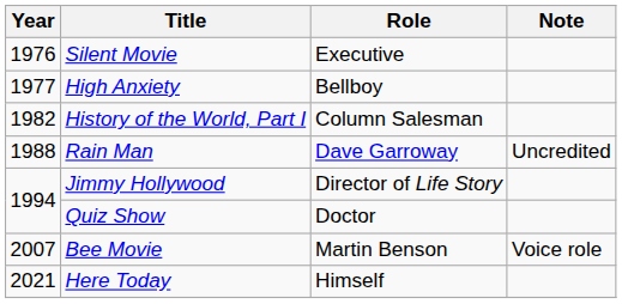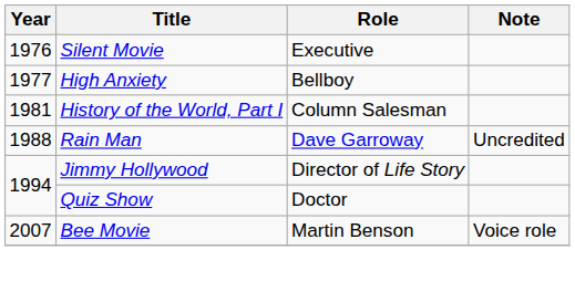 <table class="wikitable plainrowheaders">
 <tr>
 <th>Year</th>
 <th>Title</th>
 <th>Role</th>
 <th>Note</th>
 </tr>
 <tr>
 <td>1976</td>
 <td><em><a href='#'>Silent Movie</a></em></td>
 <td>Executive</td>
 <td></td>
 </tr>
 <tr>
 <td>1977</td>
 <td><em><a href='#'>High Anxiety</a></em></td>
 <td>Bellboy</td>
 <td></td>
 </tr>
 <tr>
-<td>1982</td>
+<td>1981</td>
 <td><em><a href='#'>History of the World, Part I</a></em></td>
 <td>Column Salesman</td>
 <td></td>
 </tr>
 <tr>
 <td>1988</td>
 <td><em><a href='#'>Rain Man</a></em></td>
 <td><a href='#'>Dave Garroway</a></td>
 <td>Uncredited</td>
 </tr>
 <tr>
 <td rowspan=2>1994</td>
 <td><em><a href='#'>Jimmy Hollywood</a></em></td>
 <td>Director of <em>Life Story</em></td>
 <td></td>
 </tr>
 <tr>
 <td><em><a href='#'>Quiz Show</a></em></td>
 <td>Doctor</td>
 <td></td>
 </tr>
 <tr>
 <td>2007</td>
 <td><em><a href='#'>Bee Movie</a></em></td>
 <td>Martin Benson</td>
 <td>Voice role</td>
 </tr>
 <tr>
-<td>2021</td>
-<td><em><a href='#'>Here Today</a></em></td>
-<td>Himself</td>
-<td></td>
-</tr>
-<tr>
 </tr>
 </table>
